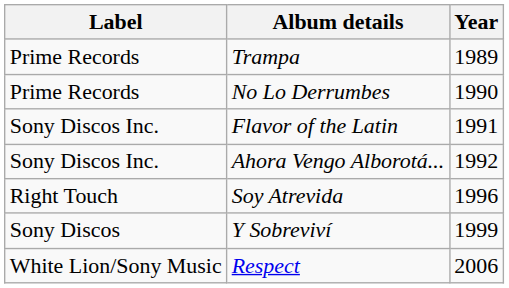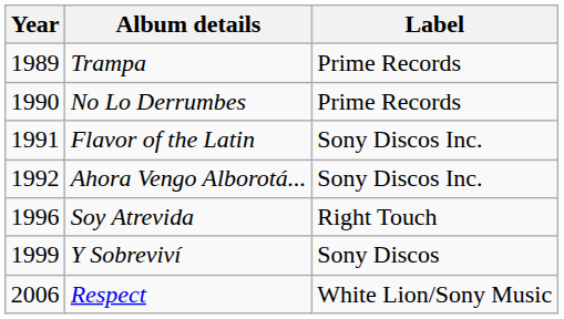 <table class="wikitable">
 <tr>
+<th>Year</th>
+<th>Album details</th>
 <th>Label</th>
-<th>Album details</th>
-<th>Year</th>
 </tr>
 <tr>
+<td>1989</td>
+<td><em>Trampa</em></td>
 <td>Prime Records</td>
-<td><em>Trampa</em></td>
-<td>1989</td>
 </tr>
 <tr>
+<td>1990</td>
+<td><em>No Lo Derrumbes</em></td>
 <td>Prime Records</td>
-<td><em>No Lo Derrumbes</em></td>
-<td>1990</td>
 </tr>
 <tr>
+<td>1991</td>
+<td><em>Flavor of the Latin</em></td>
 <td>Sony Discos Inc.</td>
-<td><em>Flavor of the Latin</em></td>
-<td>1991</td>
 </tr>
 <tr>
+<td>1992</td>
+<td><em>Ahora Vengo Alborotá...</em></td>
 <td>Sony Discos Inc.</td>
-<td><em>Ahora Vengo Alborotá...</em></td>
-<td>1992</td>
 </tr>
 <tr>
+<td>1996</td>
+<td><em>Soy Atrevida</em></td>
 <td>Right Touch</td>
-<td><em>Soy Atrevida</em></td>
-<td>1996</td>
 </tr>
 <tr>
+<td>1999</td>
+<td><em>Y Sobreviví</em></td>
 <td>Sony Discos</td>
-<td><em>Y Sobreviví</em></td>
-<td>1999</td>
 </tr>
 <tr>
+<td>2006</td>
+<td><em><a href='#'>Respect</a></em></td>
 <td>White Lion/Sony Music</td>
-<td><em><a href='#'>Respect</a></em></td>
-<td>2006</td>
 </tr>
 </table>
